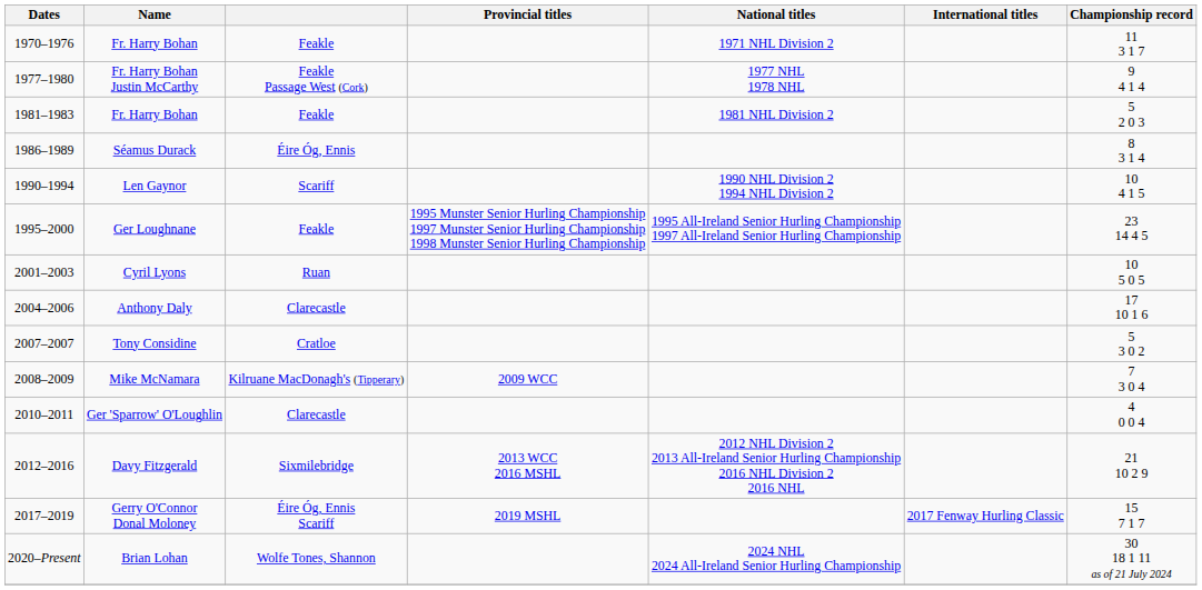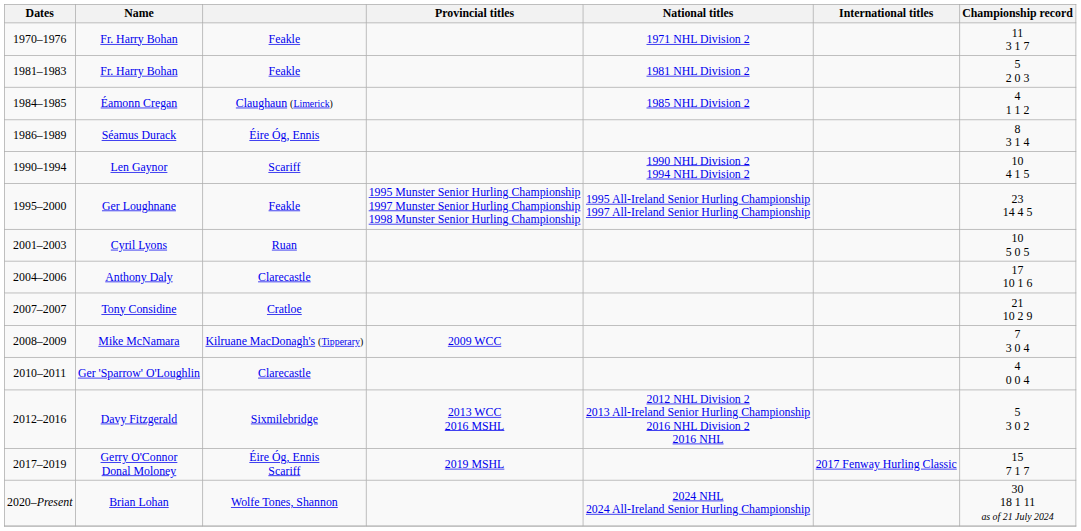 <table class="wikitable sortable" style="text-align: center;">
 <tr>
 <th>Dates</th>
 <th>Name</th>
 <th></th>
 <th>Provincial titles</th>
 <th>National titles</th>
 <th>International titles</th>
 <th>Championship record</th>
 </tr>
 <tr>
 <td>1970–1976</td>
 <td><a href='#'>Fr. Harry Bohan</a></td>
 <td> <a href='#'>Feakle</a></td>
 <td></td>
 <td><a href='#'>1971 NHL Division 2</a></td>
 <td></td>
 <td>11<br>3 1 7</td>
 </tr>
 <tr>
-<td>1977–1980</td>
-<td><a href='#'>Fr. Harry Bohan</a><br><a href='#'>Justin McCarthy</a></td>
-<td> <a href='#'>Feakle</a><br><a href='#'>Passage West</a> <small>(<a href='#'>Cork</a>)</small></td>
-<td></td>
-<td><a href='#'>1977 NHL</a><br><a href='#'>1978 NHL</a></td>
-<td></td>
-<td>9<br>4 1 4</td>
-</tr>
-<tr>
 <td>1981–1983</td>
 <td><a href='#'>Fr. Harry Bohan</a></td>
 <td> <a href='#'>Feakle</a></td>
 <td></td>
 <td><a href='#'>1981 NHL Division 2</a></td>
 <td></td>
 <td>5<br>2 0 3</td>
+</tr>
+<tr>
+<td>1984–1985</td>
+<td><a href='#'>Éamonn Cregan</a></td>
+<td><a href='#'>Claughaun</a> <small>(<a href='#'>Limerick</a>)</small></td>
+<td></td>
+<td><a href='#'>1985 NHL Division 2</a></td>
+<td></td>
+<td>4<br>1 1 2</td>
 </tr>
 <tr>
 <td>1986–1989</td>
 <td><a href='#'>Séamus Durack</a></td>
 <td> <a href='#'>Éire Óg, Ennis</a></td>
 <td></td>
 <td></td>
 <td></td>
 <td>8<br>3 1 4</td>
 </tr>
 <tr>
 <td>1990–1994</td>
 <td><a href='#'>Len Gaynor</a></td>
 <td> <a href='#'>Scariff</a></td>
 <td></td>
 <td><a href='#'>1990 NHL Division 2</a><br><a href='#'>1994 NHL Division 2</a></td>
 <td></td>
 <td>10<br>4 1 5</td>
 </tr>
 <tr>
 <td>1995–2000</td>
 <td><a href='#'>Ger Loughnane</a></td>
 <td> <a href='#'>Feakle</a></td>
 <td><a href='#'>1995 Munster Senior Hurling Championship</a><br><a href='#'>1997 Munster Senior Hurling Championship</a><br><a href='#'>1998 Munster Senior Hurling Championship</a></td>
 <td><a href='#'>1995 All-Ireland Senior Hurling Championship</a><br><a href='#'>1997 All-Ireland Senior Hurling Championship</a></td>
 <td></td>
 <td>23<br>14 4 5</td>
 </tr>
 <tr>
 <td>2001–2003</td>
 <td><a href='#'>Cyril Lyons</a></td>
 <td> <a href='#'>Ruan</a></td>
 <td></td>
 <td></td>
 <td></td>
 <td>10<br>5 0 5</td>
 </tr>
 <tr>
 <td>2004–2006</td>
 <td><a href='#'>Anthony Daly</a></td>
 <td> <a href='#'>Clarecastle</a></td>
 <td></td>
 <td></td>
 <td></td>
 <td>17<br>10 1 6</td>
 </tr>
 <tr>
 <td>2007–2007</td>
 <td><a href='#'>Tony Considine</a></td>
 <td> <a href='#'>Cratloe</a></td>
 <td></td>
 <td></td>
 <td></td>
-<td>5<br>3 0 2</td>
+<td>21<br>10 2 9</td>
 </tr>
 <tr>
 <td>2008–2009</td>
 <td><a href='#'>Mike McNamara</a></td>
 <td><a href='#'>Kilruane MacDonagh's</a> <small>(<a href='#'>Tipperary</a>)</small></td>
 <td><a href='#'>2009 WCC</a></td>
 <td></td>
 <td></td>
 <td>7<br>3 0 4</td>
 </tr>
 <tr>
 <td>2010–2011</td>
 <td><a href='#'>Ger 'Sparrow' O'Loughlin</a></td>
 <td> <a href='#'>Clarecastle</a></td>
 <td></td>
 <td></td>
 <td></td>
 <td>4<br>0 0 4</td>
 </tr>
 <tr>
 <td>2012–2016</td>
 <td><a href='#'>Davy Fitzgerald</a></td>
 <td> <a href='#'>Sixmilebridge</a></td>
 <td><a href='#'>2013 WCC</a><br><a href='#'>2016 MSHL</a></td>
 <td><a href='#'>2012 NHL Division 2</a><br><a href='#'>2013 All-Ireland Senior Hurling Championship</a><br><a href='#'>2016 NHL Division 2</a><br><a href='#'>2016 NHL</a></td>
 <td></td>
-<td>21<br>10 2 9</td>
+<td>5<br>3 0 2</td>
 </tr>
 <tr>
 <td>2017–2019</td>
 <td><a href='#'>Gerry O'Connor</a><br><a href='#'>Donal Moloney</a></td>
 <td> <a href='#'>Éire Óg, Ennis</a><br> <a href='#'>Scariff</a></td>
 <td><a href='#'>2019 MSHL</a></td>
 <td></td>
 <td><a href='#'>2017 Fenway Hurling Classic</a></td>
 <td>15<br>7 1 7</td>
 </tr>
 <tr>
 <td>2020–<em>Present</em></td>
 <td><a href='#'>Brian Lohan</a></td>
 <td> <a href='#'>Wolfe Tones, Shannon</a></td>
 <td></td>
 <td><a href='#'>2024 NHL</a><br><a href='#'>2024 All-Ireland Senior Hurling Championship</a></td>
 <td></td>
 <td>30<br>18 1 11<br><small><em>as of 21 July 2024</em></small></td>
 </tr>
 <tr>
 </tr>
 </table>
